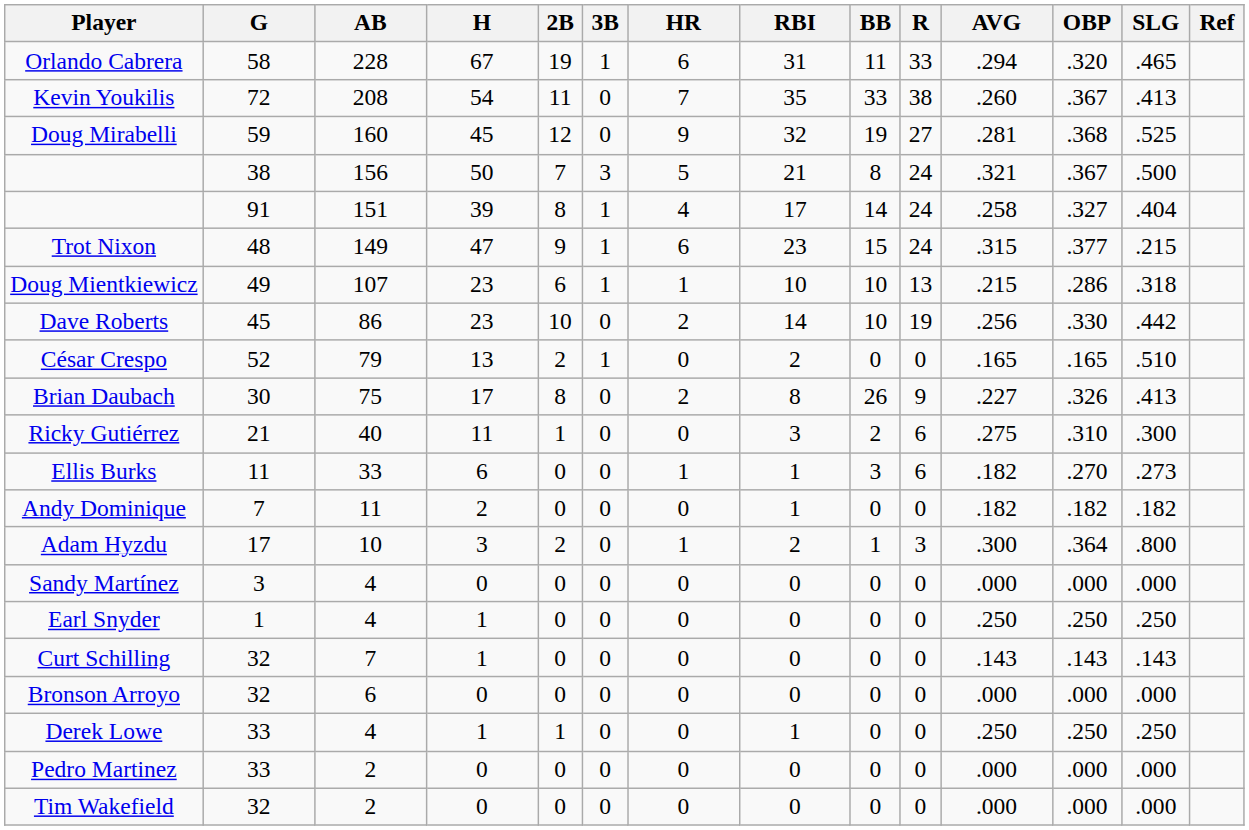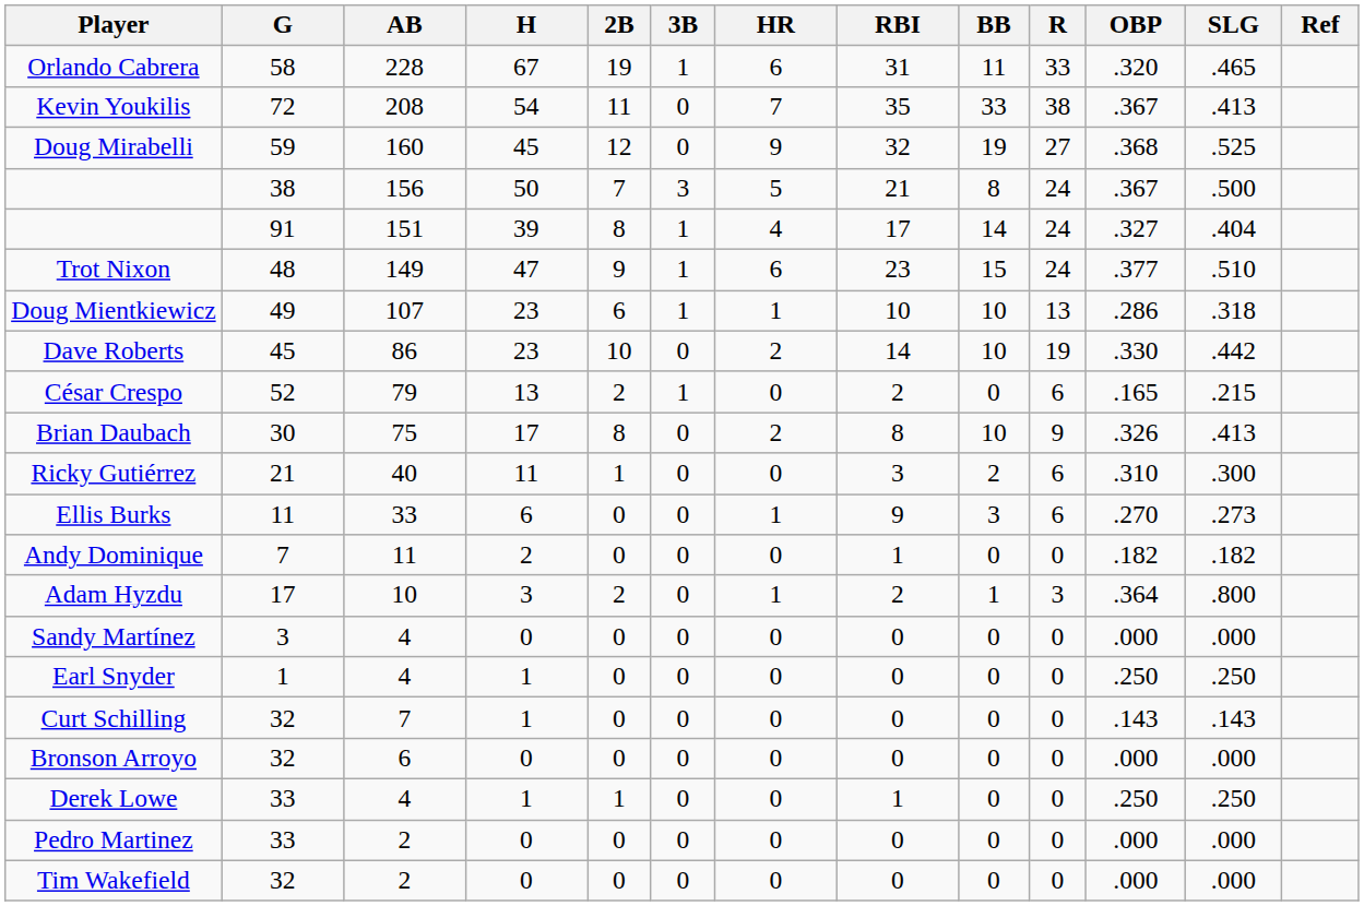 <table class="wikitable sortable">
 <tr>
 <th bgcolor="#DDDDFF" width="16%">Player</th>
 <th bgcolor="#DDDDFF" width="9%">G</th>
 <th bgcolor="#DDDDFF" width="9%">AB</th>
 <th bgcolor="#DDDDFF" width="9%">H</th>
 <th>2B</th>
 <th>3B</th>
 <th bgcolor="#DDDDFF" width="9%">HR</th>
 <th bgcolor="#DDDDFF" width="9%">RBI</th>
 <th>BB</th>
 <th>R</th>
-<th bgcolor="#DDDDFF" width="9%">AVG</th>
 <th>OBP</th>
 <th>SLG</th>
 <th>Ref</th>
 </tr>
 <tr align="center">
 <td><a href='#'>Orlando Cabrera</a></td>
 <td>58</td>
 <td>228</td>
 <td>67</td>
 <td>19</td>
 <td>1</td>
 <td>6</td>
 <td>31</td>
 <td>11</td>
 <td>33</td>
-<td>.294</td>
 <td>.320</td>
 <td>.465</td>
 <td></td>
 </tr>
 <tr align="center">
 <td><a href='#'>Kevin Youkilis</a></td>
 <td>72</td>
 <td>208</td>
 <td>54</td>
 <td>11</td>
 <td>0</td>
 <td>7</td>
 <td>35</td>
 <td>33</td>
 <td>38</td>
-<td>.260</td>
 <td>.367</td>
 <td>.413</td>
 <td></td>
 </tr>
 <tr align="center">
 <td><a href='#'>Doug Mirabelli</a></td>
 <td>59</td>
 <td>160</td>
 <td>45</td>
 <td>12</td>
 <td>0</td>
 <td>9</td>
 <td>32</td>
 <td>19</td>
 <td>27</td>
-<td>.281</td>
 <td>.368</td>
 <td>.525</td>
 <td></td>
 </tr>
 <tr align="center">
 <td></td>
 <td>38</td>
 <td>156</td>
 <td>50</td>
 <td>7</td>
 <td>3</td>
 <td>5</td>
 <td>21</td>
 <td>8</td>
 <td>24</td>
-<td>.321</td>
 <td>.367</td>
 <td>.500</td>
 <td></td>
 </tr>
 <tr align="center">
 <td></td>
 <td>91</td>
 <td>151</td>
 <td>39</td>
 <td>8</td>
 <td>1</td>
 <td>4</td>
 <td>17</td>
 <td>14</td>
 <td>24</td>
-<td>.258</td>
 <td>.327</td>
 <td>.404</td>
 <td></td>
 </tr>
 <tr align="center">
 <td><a href='#'>Trot Nixon</a></td>
 <td>48</td>
 <td>149</td>
 <td>47</td>
 <td>9</td>
 <td>1</td>
 <td>6</td>
 <td>23</td>
 <td>15</td>
 <td>24</td>
-<td>.315</td>
 <td>.377</td>
-<td>.215</td>
+<td>.510</td>
 <td></td>
 </tr>
 <tr align="center">
 <td><a href='#'>Doug Mientkiewicz</a></td>
 <td>49</td>
 <td>107</td>
 <td>23</td>
 <td>6</td>
 <td>1</td>
 <td>1</td>
 <td>10</td>
 <td>10</td>
 <td>13</td>
-<td>.215</td>
 <td>.286</td>
 <td>.318</td>
 <td></td>
 </tr>
 <tr align="center">
 <td><a href='#'>Dave Roberts</a></td>
 <td>45</td>
 <td>86</td>
 <td>23</td>
 <td>10</td>
 <td>0</td>
 <td>2</td>
 <td>14</td>
 <td>10</td>
 <td>19</td>
-<td>.256</td>
 <td>.330</td>
 <td>.442</td>
 <td></td>
 </tr>
 <tr align="center">
 <td><a href='#'>César Crespo</a></td>
 <td>52</td>
 <td>79</td>
 <td>13</td>
 <td>2</td>
 <td>1</td>
 <td>0</td>
 <td>2</td>
 <td>0</td>
-<td>0</td>
+<td>6</td>
 <td>.165</td>
-<td>.165</td>
-<td>.510</td>
+<td>.215</td>
 <td></td>
 </tr>
 <tr align="center">
 <td><a href='#'>Brian Daubach</a></td>
 <td>30</td>
 <td>75</td>
 <td>17</td>
 <td>8</td>
 <td>0</td>
 <td>2</td>
 <td>8</td>
-<td>26</td>
+<td>10</td>
 <td>9</td>
-<td>.227</td>
 <td>.326</td>
 <td>.413</td>
 <td></td>
 </tr>
 <tr align="center">
 <td><a href='#'>Ricky Gutiérrez</a></td>
 <td>21</td>
 <td>40</td>
 <td>11</td>
 <td>1</td>
 <td>0</td>
 <td>0</td>
 <td>3</td>
 <td>2</td>
 <td>6</td>
-<td>.275</td>
 <td>.310</td>
 <td>.300</td>
 <td></td>
 </tr>
 <tr align="center">
 <td><a href='#'>Ellis Burks</a></td>
 <td>11</td>
 <td>33</td>
 <td>6</td>
 <td>0</td>
 <td>0</td>
 <td>1</td>
-<td>1</td>
+<td>9</td>
 <td>3</td>
 <td>6</td>
-<td>.182</td>
 <td>.270</td>
 <td>.273</td>
 <td></td>
 </tr>
 <tr align="center">
 <td><a href='#'>Andy Dominique</a></td>
 <td>7</td>
 <td>11</td>
 <td>2</td>
 <td>0</td>
 <td>0</td>
 <td>0</td>
 <td>1</td>
 <td>0</td>
 <td>0</td>
 <td>.182</td>
 <td>.182</td>
-<td>.182</td>
 <td></td>
 </tr>
 <tr align="center">
 <td><a href='#'>Adam Hyzdu</a></td>
 <td>17</td>
 <td>10</td>
 <td>3</td>
 <td>2</td>
 <td>0</td>
 <td>1</td>
 <td>2</td>
 <td>1</td>
 <td>3</td>
-<td>.300</td>
 <td>.364</td>
 <td>.800</td>
 <td></td>
 </tr>
 <tr align="center">
 <td><a href='#'>Sandy Martínez</a></td>
 <td>3</td>
 <td>4</td>
 <td>0</td>
 <td>0</td>
 <td>0</td>
 <td>0</td>
 <td>0</td>
 <td>0</td>
 <td>0</td>
 <td>.000</td>
 <td>.000</td>
-<td>.000</td>
 <td></td>
 </tr>
 <tr align="center">
 <td><a href='#'>Earl Snyder</a></td>
 <td>1</td>
 <td>4</td>
 <td>1</td>
 <td>0</td>
 <td>0</td>
 <td>0</td>
 <td>0</td>
 <td>0</td>
 <td>0</td>
-<td>.250</td>
 <td>.250</td>
 <td>.250</td>
 <td></td>
 </tr>
 <tr align="center">
 <td><a href='#'>Curt Schilling</a></td>
 <td>32</td>
 <td>7</td>
 <td>1</td>
 <td>0</td>
 <td>0</td>
 <td>0</td>
 <td>0</td>
 <td>0</td>
 <td>0</td>
 <td>.143</td>
 <td>.143</td>
-<td>.143</td>
 <td></td>
 </tr>
 <tr align="center">
 <td><a href='#'>Bronson Arroyo</a></td>
 <td>32</td>
 <td>6</td>
 <td>0</td>
 <td>0</td>
 <td>0</td>
 <td>0</td>
 <td>0</td>
 <td>0</td>
 <td>0</td>
-<td>.000</td>
 <td>.000</td>
 <td>.000</td>
 <td></td>
 </tr>
 <tr align="center">
 <td><a href='#'>Derek Lowe</a></td>
 <td>33</td>
 <td>4</td>
 <td>1</td>
 <td>1</td>
 <td>0</td>
 <td>0</td>
 <td>1</td>
 <td>0</td>
 <td>0</td>
 <td>.250</td>
 <td>.250</td>
-<td>.250</td>
 <td></td>
 </tr>
 <tr align="center">
 <td><a href='#'>Pedro Martinez</a></td>
 <td>33</td>
 <td>2</td>
 <td>0</td>
 <td>0</td>
 <td>0</td>
 <td>0</td>
 <td>0</td>
 <td>0</td>
 <td>0</td>
-<td>.000</td>
 <td>.000</td>
 <td>.000</td>
 <td></td>
 </tr>
 <tr align="center">
 <td><a href='#'>Tim Wakefield</a></td>
 <td>32</td>
 <td>2</td>
 <td>0</td>
 <td>0</td>
 <td>0</td>
 <td>0</td>
 <td>0</td>
 <td>0</td>
 <td>0</td>
 <td>.000</td>
 <td>.000</td>
-<td>.000</td>
 <td></td>
 </tr>
 </table>
